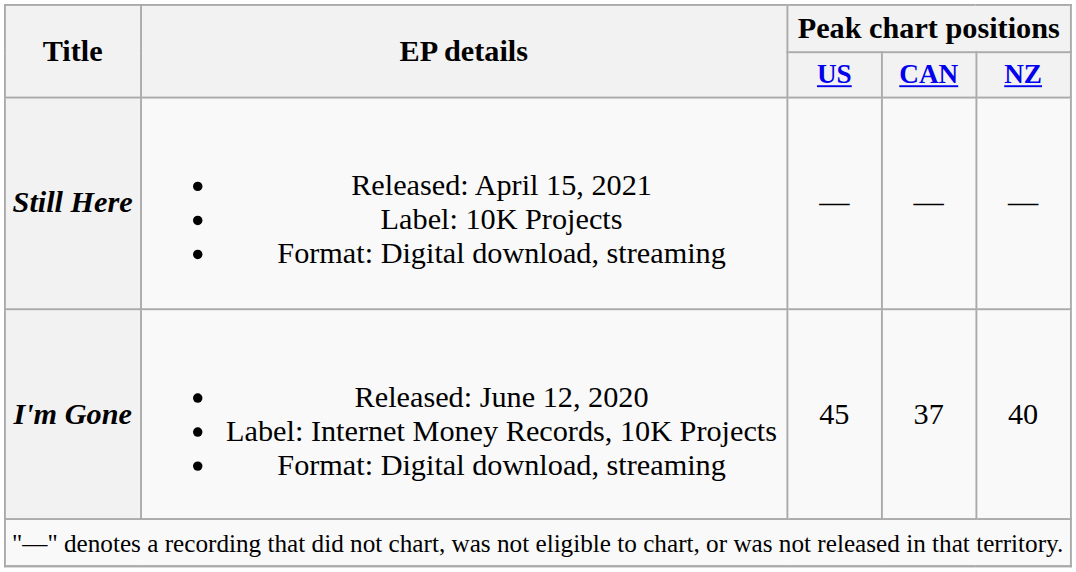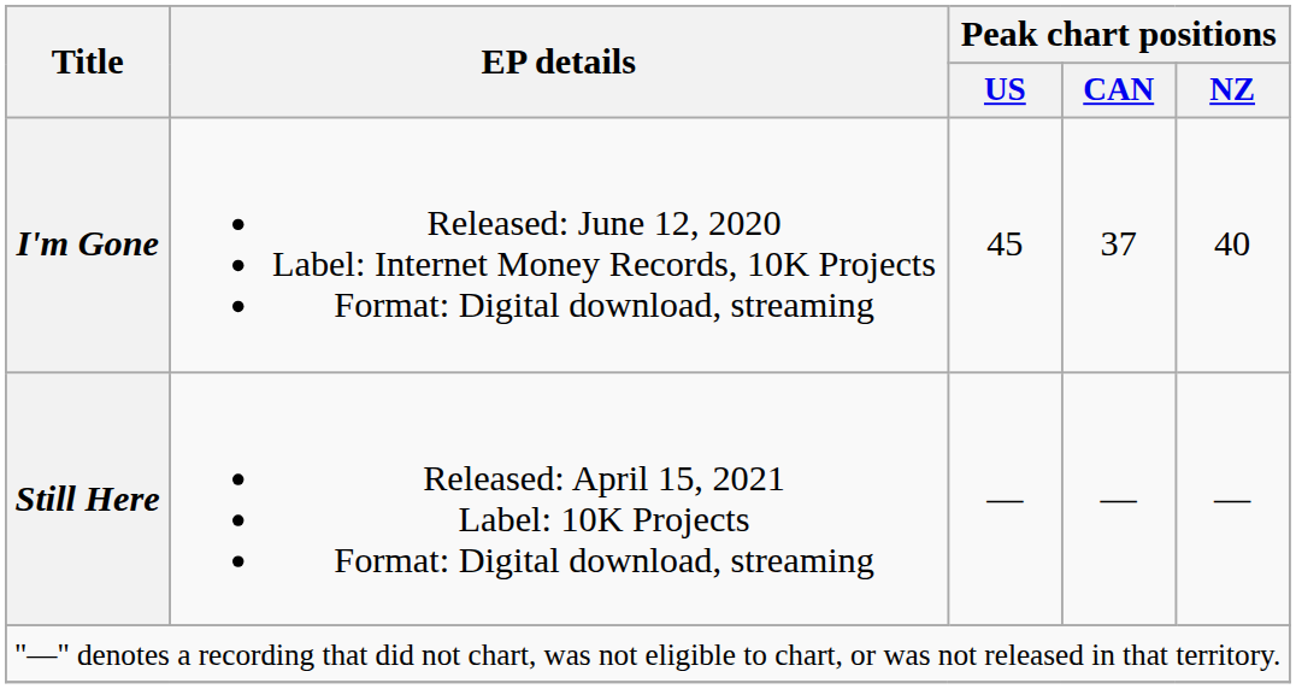 <table class="wikitable plainrowheaders" style="text-align:center;">
 <tr>
 <th rowspan="2">Title</th>
 <th rowspan="2">EP details</th>
 <th colspan="3">Peak chart positions</th>
 </tr>
 <tr>
 <th style="width:3em; font-size:90%"><a href='#'>US</a><br></th>
 <th style="width:3em; font-size:90%"><a href='#'>CAN</a><br></th>
 <th style="width:3em; font-size:90%"><a href='#'>NZ</a><br></th>
 </tr>
 <tr>
+<th scope="row"><em>I'm Gone</em></th>
+<td><br><ul><li>Released: June 12, 2020</li><li>Label: Internet Money Records, 10K Projects</li><li>Format: Digital download, streaming</li></ul></td>
+<td>45</td>
+<td>37</td>
+<td>40</td>
+</tr>
+<tr>
 <th scope="row"><em>Still Here</em></th>
 <td><br><ul><li>Released: April 15, 2021</li><li>Label: 10K Projects</li><li>Format: Digital download, streaming</li></ul></td>
 <td>—</td>
 <td>—</td>
 <td>—</td>
 </tr>
 <tr>
-<th scope="row"><em>I'm Gone</em></th>
-<td><br><ul><li>Released: June 12, 2020</li><li>Label: Internet Money Records, 10K Projects</li><li>Format: Digital download, streaming</li></ul></td>
-<td>45</td>
-<td>37</td>
-<td>40</td>
-</tr>
-<tr>
 <td colspan="5"><small>"—" denotes a recording that did not chart, was not eligible to chart, or was not released in that territory.</small></td>
 </tr>
 <tr>
 </tr>
 </table>
